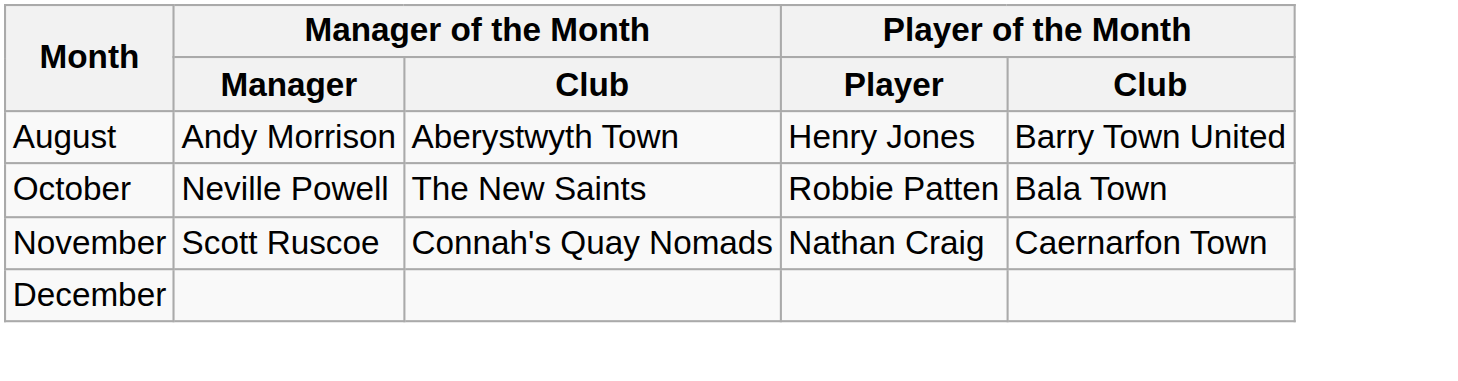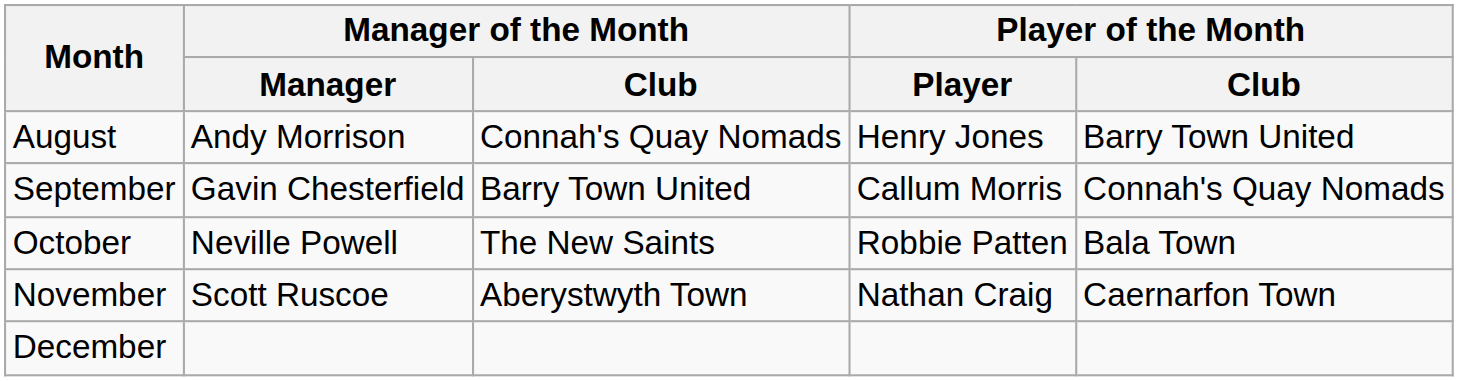 <table class="wikitable">
 <tr>
 <th rowspan="2">Month</th>
 <th colspan="2">Manager of the Month</th>
 <th colspan="2">Player of the Month</th>
 </tr>
 <tr>
 <th>Manager</th>
 <th>Club</th>
 <th>Player</th>
 <th>Club</th>
 </tr>
 <tr>
 <td>August</td>
 <td> Andy Morrison</td>
-<td>Aberystwyth Town</td>
+<td>Connah's Quay Nomads</td>
 <td> Henry Jones</td>
 <td>Barry Town United</td>
+</tr>
+<tr>
+<td>September</td>
+<td> Gavin Chesterfield</td>
+<td>Barry Town United</td>
+<td> Callum Morris</td>
+<td>Connah's Quay Nomads</td>
 </tr>
 <tr>
 <td>October</td>
 <td> Neville Powell</td>
 <td>The New Saints</td>
 <td> Robbie Patten</td>
 <td>Bala Town</td>
 </tr>
 <tr>
 <td>November</td>
 <td> Scott Ruscoe</td>
-<td>Connah's Quay Nomads</td>
+<td>Aberystwyth Town</td>
 <td> Nathan Craig</td>
 <td>Caernarfon Town</td>
 </tr>
 <tr>
 <td>December</td>
 <td></td>
 <td></td>
 <td></td>
 <td></td>
 </tr>
 </table>
